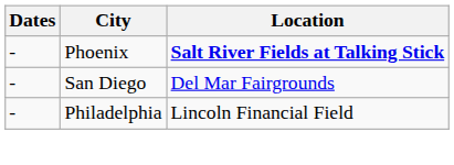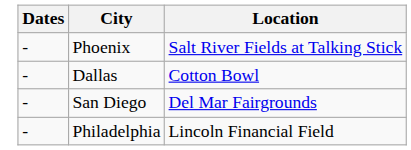 <table class="wikitable" align=right>
 <tr>
 <th>Dates</th>
 <th>City</th>
 <th>Location</th>
 </tr>
 <tr>
 <td> - </td>
 <td>Phoenix</td>
-<td><strong><a href='#'>Salt River Fields at Talking Stick</a></strong></td>
+<td><a href='#'>Salt River Fields at Talking Stick</a></td>
+</tr>
+<tr>
+<td> - </td>
+<td>Dallas</td>
+<td><a href='#'>Cotton Bowl</a></td>
 </tr>
 <tr>
 <td> - </td>
 <td>San Diego</td>
 <td><a href='#'>Del Mar Fairgrounds</a></td>
 </tr>
 <tr>
 <td> - </td>
 <td>Philadelphia</td>
 <td>Lincoln Financial Field</td>
 </tr>
 </table>
